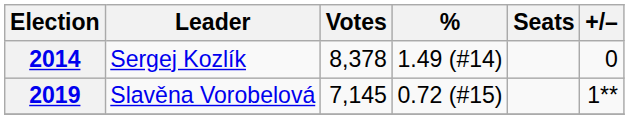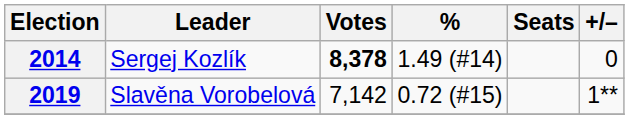 <table class=wikitable style=text-align:right>
 <tr>
 <th>Election</th>
 <th>Leader</th>
 <th>Votes</th>
 <th>%</th>
 <th>Seats</th>
 <th>+/–</th>
 </tr>
 <tr>
 <th><a href='#'>2014</a></th>
 <td rowspan="1" align="left"><a href='#'>Sergej Kozlík</a></td>
-<td>8,378</td>
+<td><strong>8,378</strong></td>
 <td>1.49 (#14)</td>
 <td></td>
 <td> 0</td>
 </tr>
 <tr>
 <th><a href='#'>2019</a></th>
 <td rowspan="1" align="left"><a href='#'>Slavěna Vorobelová</a></td>
-<td>7,145</td>
+<td>7,142</td>
 <td>0.72 (#15)</td>
 <td></td>
 <td> 1**</td>
 </tr>
 <tr>
 </tr>
 </table>
